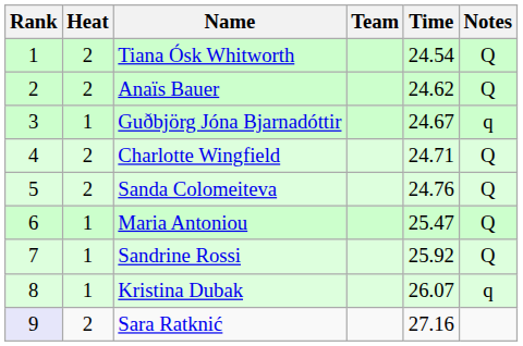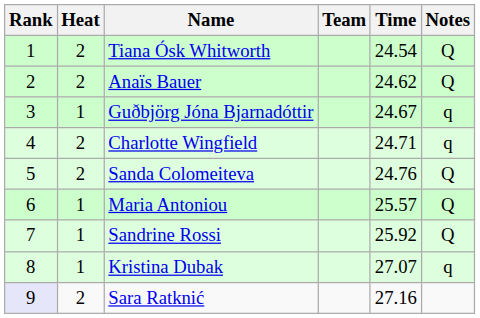 <table class="wikitable sortable" style="text-align:center;font-size:95%">
 <tr>
 <th>Rank</th>
 <th>Heat</th>
 <th>Name</th>
 <th>Team</th>
 <th>Time</th>
 <th>Notes</th>
 </tr>
 <tr bgcolor=ccffcc>
 <td>1</td>
 <td>2</td>
 <td align="left"><a href='#'>Tiana Ósk Whitworth</a></td>
 <td align=left></td>
 <td>24.54</td>
 <td>Q</td>
 </tr>
 <tr bgcolor=ccffcc>
 <td>2</td>
 <td>2</td>
 <td align="left"><a href='#'>Anaïs Bauer</a></td>
 <td align=left></td>
 <td>24.62</td>
 <td>Q</td>
 </tr>
 <tr bgcolor=ccffcc>
 <td>3</td>
 <td>1</td>
 <td align="left"><a href='#'>Guðbjörg Jóna Bjarnadóttir</a></td>
 <td align=left></td>
 <td>24.67</td>
 <td>q</td>
 </tr>
 <tr bgcolor=ddffdd>
 <td>4</td>
 <td>2</td>
 <td align="left"><a href='#'>Charlotte Wingfield</a></td>
 <td align=left></td>
 <td>24.71</td>
-<td>Q</td>
+<td>q</td>
 </tr>
 <tr bgcolor=ddffdd>
 <td>5</td>
 <td>2</td>
 <td align="left"><a href='#'>Sanda Colomeiteva</a></td>
 <td align=left></td>
 <td>24.76</td>
 <td>Q</td>
 </tr>
 <tr bgcolor=ccffcc>
 <td>6</td>
 <td>1</td>
 <td align="left"><a href='#'>Maria Antoniou</a></td>
 <td align=left></td>
-<td>25.47</td>
+<td>25.57</td>
 <td>Q</td>
 </tr>
 <tr bgcolor=ddffdd>
 <td>7</td>
 <td>1</td>
 <td align="left"><a href='#'>Sandrine Rossi</a></td>
 <td align=left></td>
 <td>25.92</td>
 <td>Q</td>
 </tr>
 <tr bgcolor=ddffdd>
 <td>8</td>
 <td>1</td>
 <td align="left"><a href='#'>Kristina Dubak</a></td>
 <td align=left></td>
-<td>26.07</td>
+<td>27.07</td>
 <td>q</td>
 </tr>
 <tr>
 <td style="background: lavender;">9</td>
 <td>2</td>
 <td align="left"><a href='#'>Sara Ratknić</a></td>
 <td align=left></td>
 <td>27.16</td>
 <td></td>
 </tr>
 </table>
